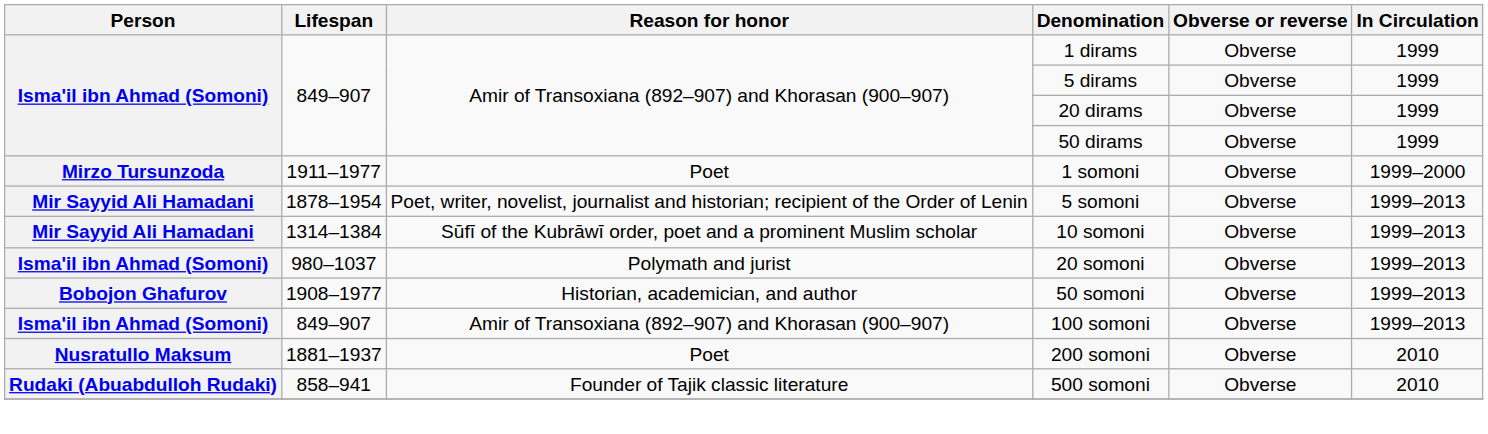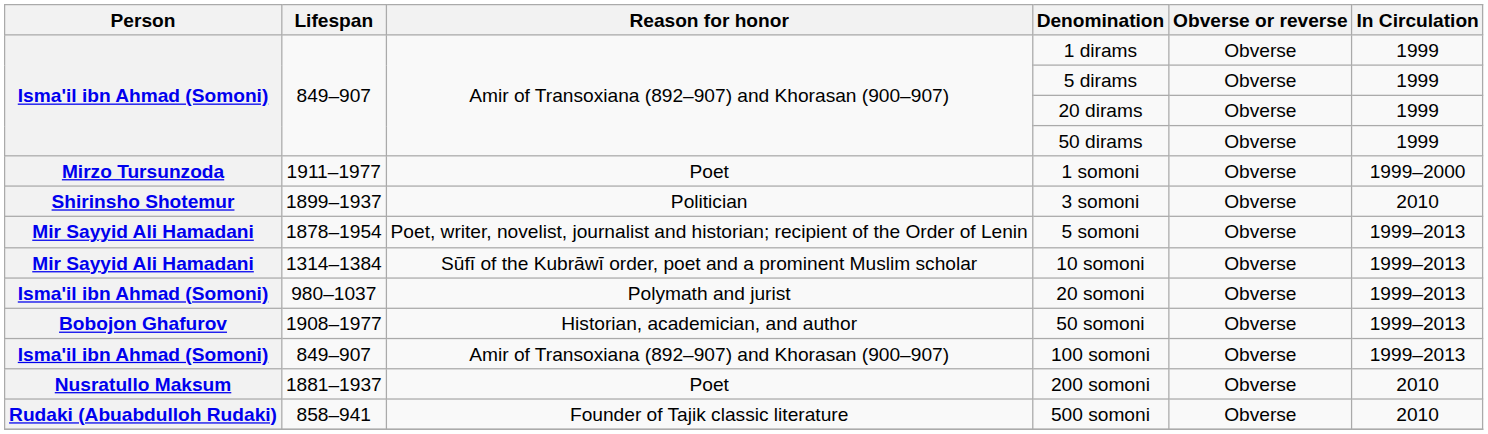 <table class="wikitable" style="font-size: 95%; text-align:center;">
 <tr>
 <th>Person</th>
 <th>Lifespan</th>
 <th>Reason for honor</th>
 <th>Denomination</th>
 <th>Obverse or reverse</th>
 <th>In Circulation</th>
 </tr>
 <tr>
 <th rowspan="4"><a href='#'>Isma'il ibn Ahmad (Somoni)</a></th>
 <td rowspan="4">849–907</td>
 <td rowspan="4">Amir of Transoxiana (892–907) and Khorasan (900–907)</td>
 <td>1 dirams</td>
 <td>Obverse</td>
 <td>1999</td>
 </tr>
 <tr>
 <td>5 dirams</td>
 <td>Obverse</td>
 <td>1999</td>
 </tr>
 <tr>
 <td>20 dirams</td>
 <td>Obverse</td>
 <td>1999</td>
 </tr>
 <tr>
 <td>50 dirams</td>
 <td>Obverse</td>
 <td>1999</td>
 </tr>
 <tr>
 <th><a href='#'>Mirzo Tursunzoda</a></th>
 <td>1911–1977</td>
 <td>Poet</td>
 <td>1 somoni</td>
 <td>Obverse</td>
 <td>1999–2000</td>
+</tr>
+<tr>
+<th><a href='#'>Shirinsho Shotemur</a></th>
+<td>1899–1937</td>
+<td>Politician</td>
+<td>3 somoni</td>
+<td>Obverse</td>
+<td>2010</td>
 </tr>
 <tr>
 <th><a href='#'>Mir Sayyid Ali Hamadani</a></th>
 <td>1878–1954</td>
 <td>Poet, writer, novelist, journalist and historian; recipient of the Order of Lenin</td>
 <td>5 somoni</td>
 <td>Obverse</td>
 <td>1999–2013</td>
 </tr>
 <tr>
 <th><a href='#'>Mir Sayyid Ali Hamadani</a></th>
 <td>1314–1384</td>
 <td>Sūfī of the Kubrāwī order, poet and a prominent Muslim scholar</td>
 <td>10 somoni</td>
 <td>Obverse</td>
 <td>1999–2013</td>
 </tr>
 <tr>
 <th><a href='#'>Isma'il ibn Ahmad (Somoni)</a></th>
 <td>980–1037</td>
 <td>Polymath and jurist</td>
 <td>20 somoni</td>
 <td>Obverse</td>
 <td>1999–2013</td>
 </tr>
 <tr>
 <th><a href='#'>Bobojon Ghafurov</a></th>
 <td>1908–1977</td>
 <td>Historian, academician, and author</td>
 <td>50 somoni</td>
 <td>Obverse</td>
 <td>1999–2013</td>
 </tr>
 <tr>
 <th><a href='#'>Isma'il ibn Ahmad (Somoni)</a></th>
 <td>849–907</td>
 <td>Amir of Transoxiana (892–907) and Khorasan (900–907)</td>
 <td>100 somoni</td>
 <td>Obverse</td>
 <td>1999–2013</td>
 </tr>
 <tr>
 <th><a href='#'>Nusratullo Maksum</a></th>
 <td>1881–1937</td>
 <td>Poet</td>
 <td>200 somoni</td>
 <td>Obverse</td>
 <td>2010</td>
 </tr>
 <tr>
 <th><a href='#'>Rudaki (Abuabdulloh Rudaki)</a></th>
 <td>858–941</td>
 <td>Founder of Tajik classic literature</td>
 <td>500 somoni</td>
 <td>Obverse</td>
 <td>2010</td>
 </tr>
 <tr>
 </tr>
 </table>
